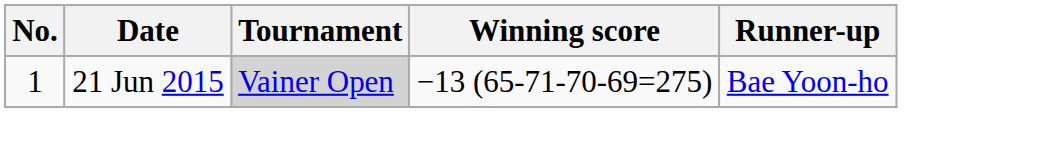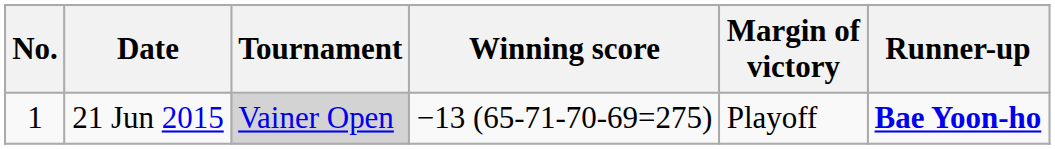 <table class="wikitable" style="font-size:95%;">
 <tr>
 <th>No.</th>
 <th>Date</th>
 <th>Tournament</th>
 <th>Winning score</th>
+<th>Margin of<br>victory</th>
 <th>Runner-up</th>
 </tr>
 <tr>
 <td align=center>1</td>
 <td align=right>21 Jun <a href='#'>2015</a></td>
 <td style="background: lightgrey;"><a href='#'>Vainer Open</a></td>
 <td>−13 (65-71-70-69=275)</td>
-<td> <a href='#'>Bae Yoon-ho</a></td>
+<td>Playoff</td>
+<td><strong> <a href='#'>Bae Yoon-ho</a></strong></td>
 </tr>
 </table>
